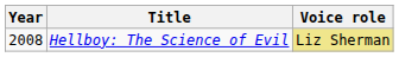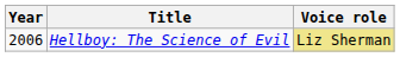 <table class="wikitable sortable">
 <tr>
 <th>Year</th>
 <th>Title</th>
 <th>Voice role</th>
 </tr>
 <tr>
-<td>2008</td>
+<td>2006</td>
 <td><em><a href='#'>Hellboy: The Science of Evil</a></em></td>
 <td style="background: khaki;">Liz Sherman</td>
 </tr>
 </table>
